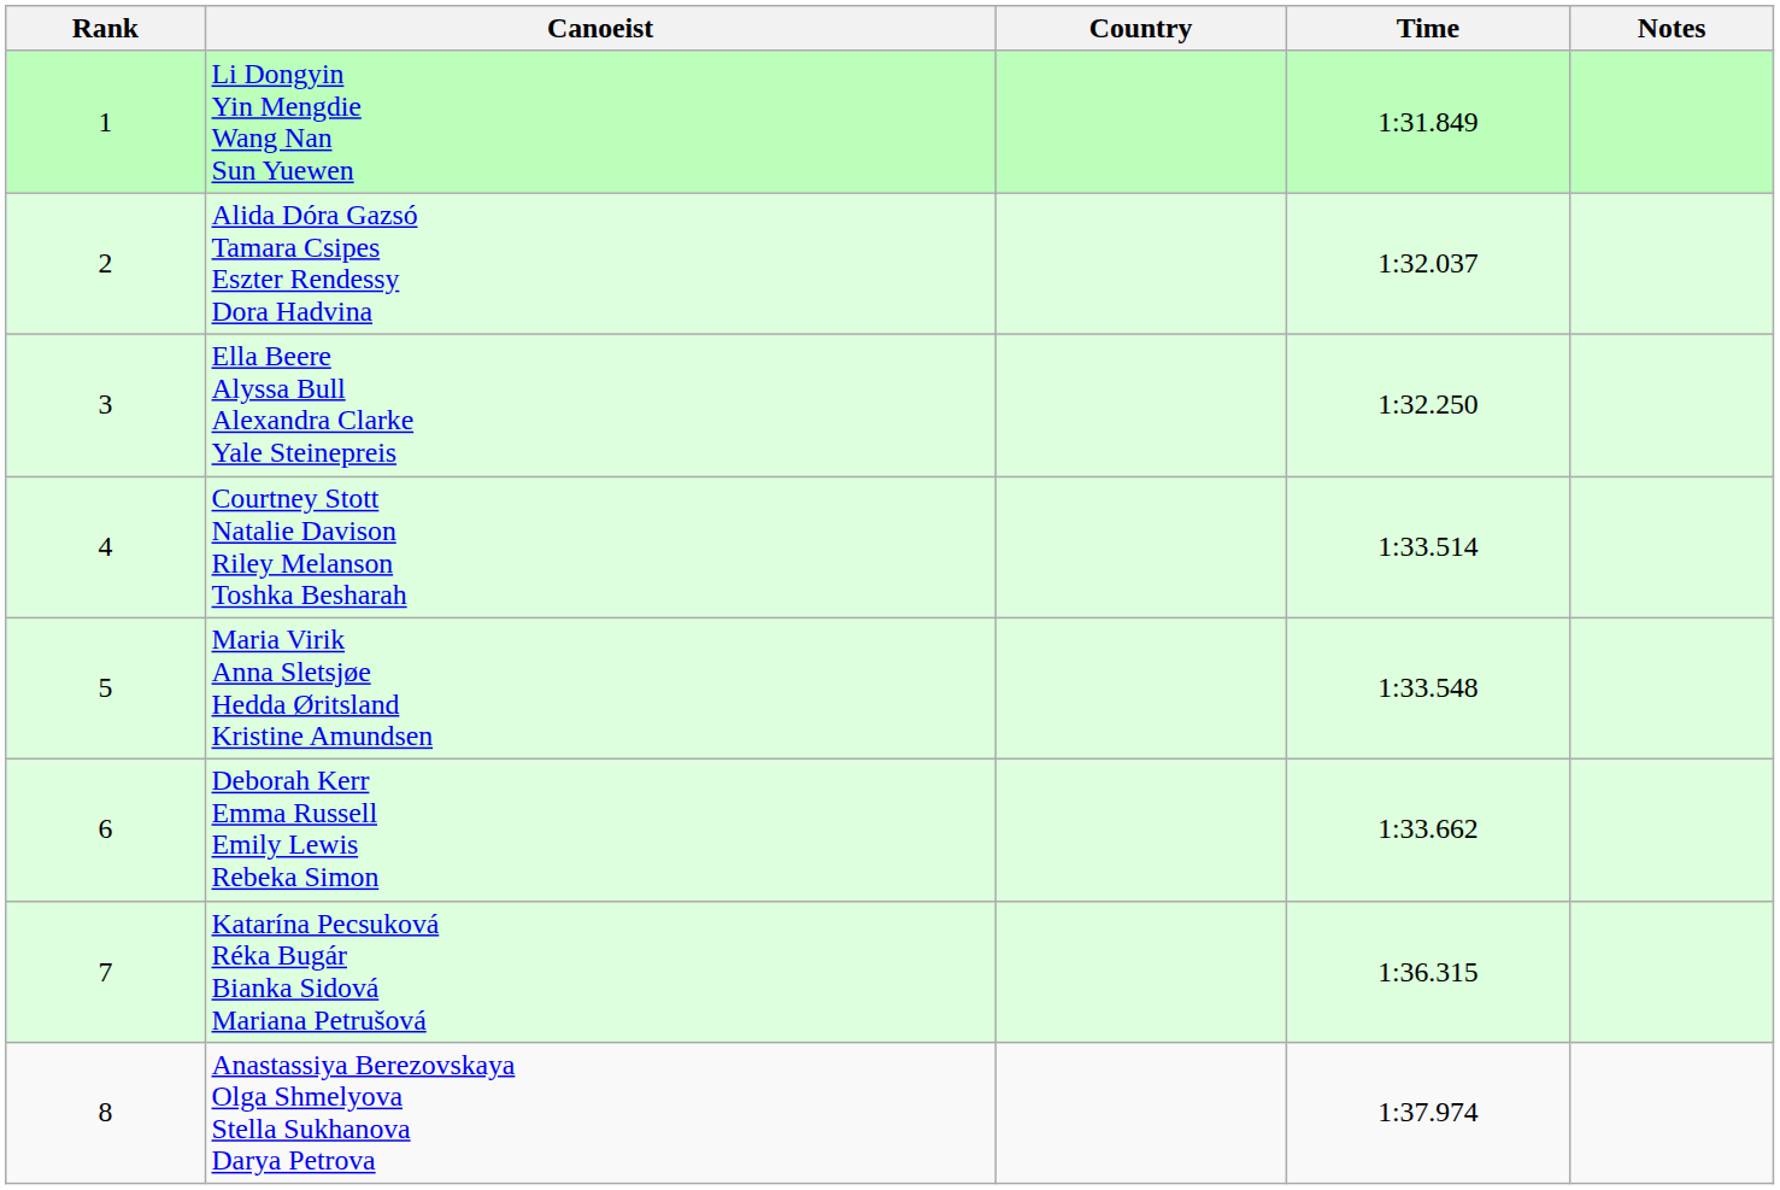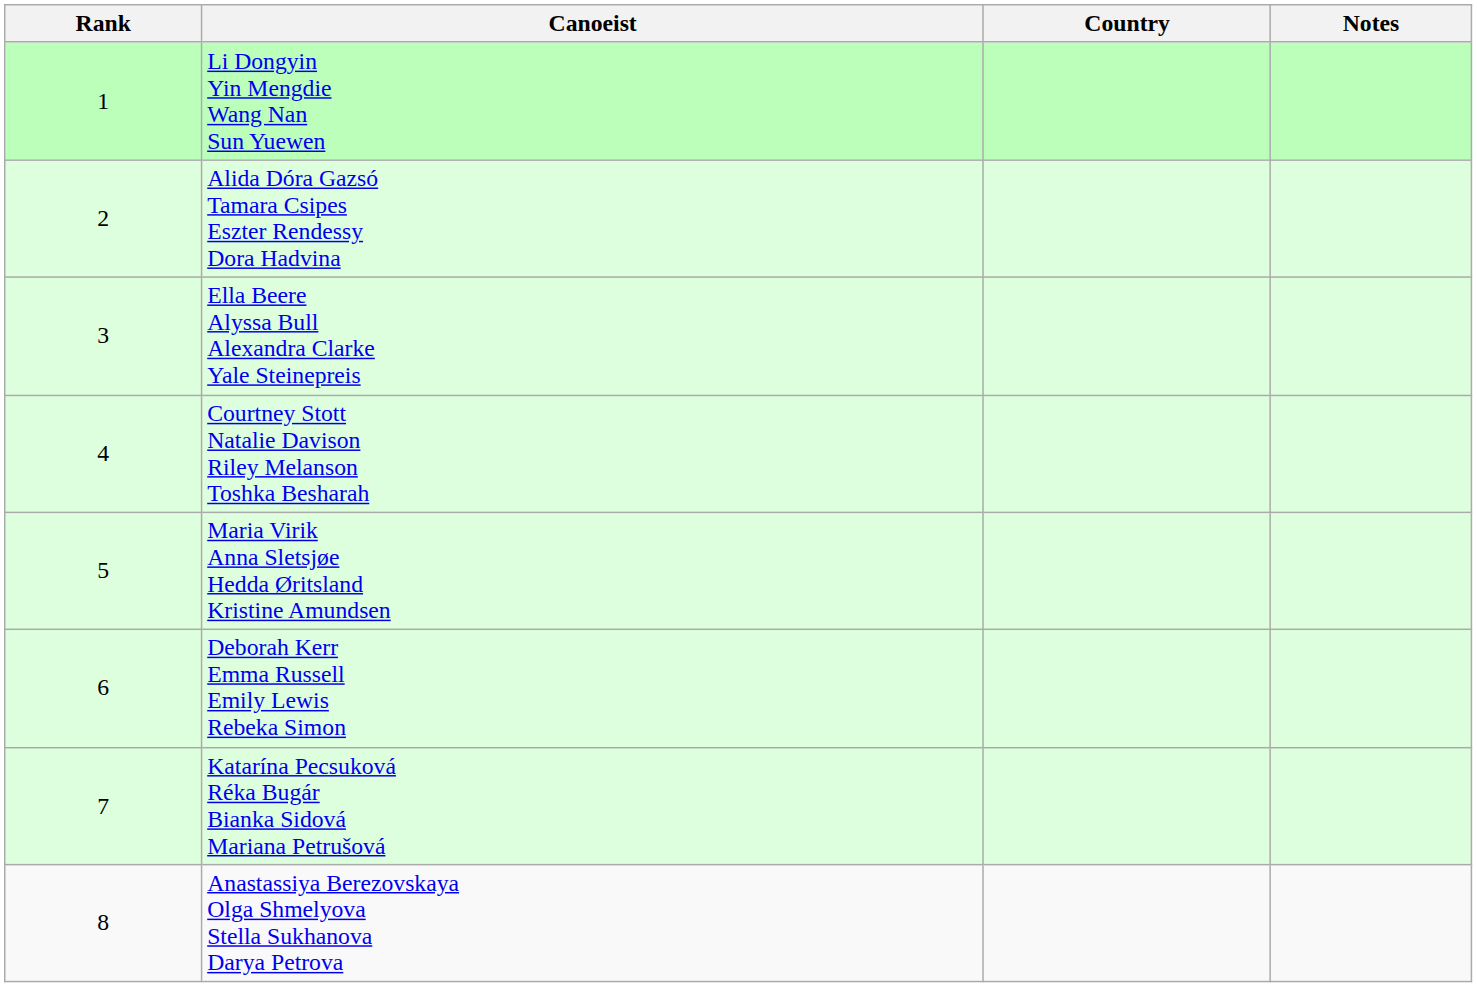 <table class="wikitable" style="text-align:center;width: 50%">
 <tr>
 <th>Rank</th>
 <th>Canoeist</th>
 <th>Country</th>
-<th>Time</th>
 <th>Notes</th>
 </tr>
 <tr bgcolor=bbffbb>
 <td>1</td>
 <td align="left"><a href='#'>Li Dongyin</a><br><a href='#'>Yin Mengdie</a><br><a href='#'>Wang Nan</a><br><a href='#'>Sun Yuewen</a></td>
 <td align="left"></td>
-<td>1:31.849</td>
 <td></td>
 </tr>
 <tr bgcolor=ddffdd>
 <td>2</td>
 <td align="left"><a href='#'>Alida Dóra Gazsó</a><br><a href='#'>Tamara Csipes</a><br><a href='#'>Eszter Rendessy</a><br><a href='#'>Dora Hadvina</a></td>
 <td align="left"></td>
-<td>1:32.037</td>
 <td></td>
 </tr>
 <tr bgcolor=ddffdd>
 <td>3</td>
 <td align="left"><a href='#'>Ella Beere</a><br><a href='#'>Alyssa Bull</a><br><a href='#'>Alexandra Clarke</a><br><a href='#'>Yale Steinepreis</a></td>
 <td align="left"></td>
-<td>1:32.250</td>
 <td></td>
 </tr>
 <tr bgcolor=ddffdd>
 <td>4</td>
 <td align="left"><a href='#'>Courtney Stott</a><br><a href='#'>Natalie Davison</a><br><a href='#'>Riley Melanson</a><br><a href='#'>Toshka Besharah</a></td>
 <td align="left"></td>
-<td>1:33.514</td>
 <td></td>
 </tr>
 <tr bgcolor=ddffdd>
 <td>5</td>
 <td align="left"><a href='#'>Maria Virik</a><br><a href='#'>Anna Sletsjøe</a><br><a href='#'>Hedda Øritsland</a><br><a href='#'>Kristine Amundsen</a></td>
 <td align="left"></td>
-<td>1:33.548</td>
 <td></td>
 </tr>
 <tr bgcolor=ddffdd>
 <td>6</td>
 <td align="left"><a href='#'>Deborah Kerr</a><br><a href='#'>Emma Russell</a><br><a href='#'>Emily Lewis</a><br><a href='#'>Rebeka Simon</a></td>
 <td align="left"></td>
-<td>1:33.662</td>
 <td></td>
 </tr>
 <tr bgcolor=ddffdd>
 <td>7</td>
 <td align="left"><a href='#'>Katarína Pecsuková</a><br><a href='#'>Réka Bugár</a><br><a href='#'>Bianka Sidová</a><br><a href='#'>Mariana Petrušová</a></td>
 <td align="left"></td>
-<td>1:36.315</td>
 <td></td>
 </tr>
 <tr>
 <td>8</td>
 <td align="left"><a href='#'>Anastassiya Berezovskaya</a><br><a href='#'>Olga Shmelyova</a><br><a href='#'>Stella Sukhanova</a><br><a href='#'>Darya Petrova</a></td>
 <td align="left"></td>
-<td>1:37.974</td>
 <td></td>
 </tr>
 </table>
